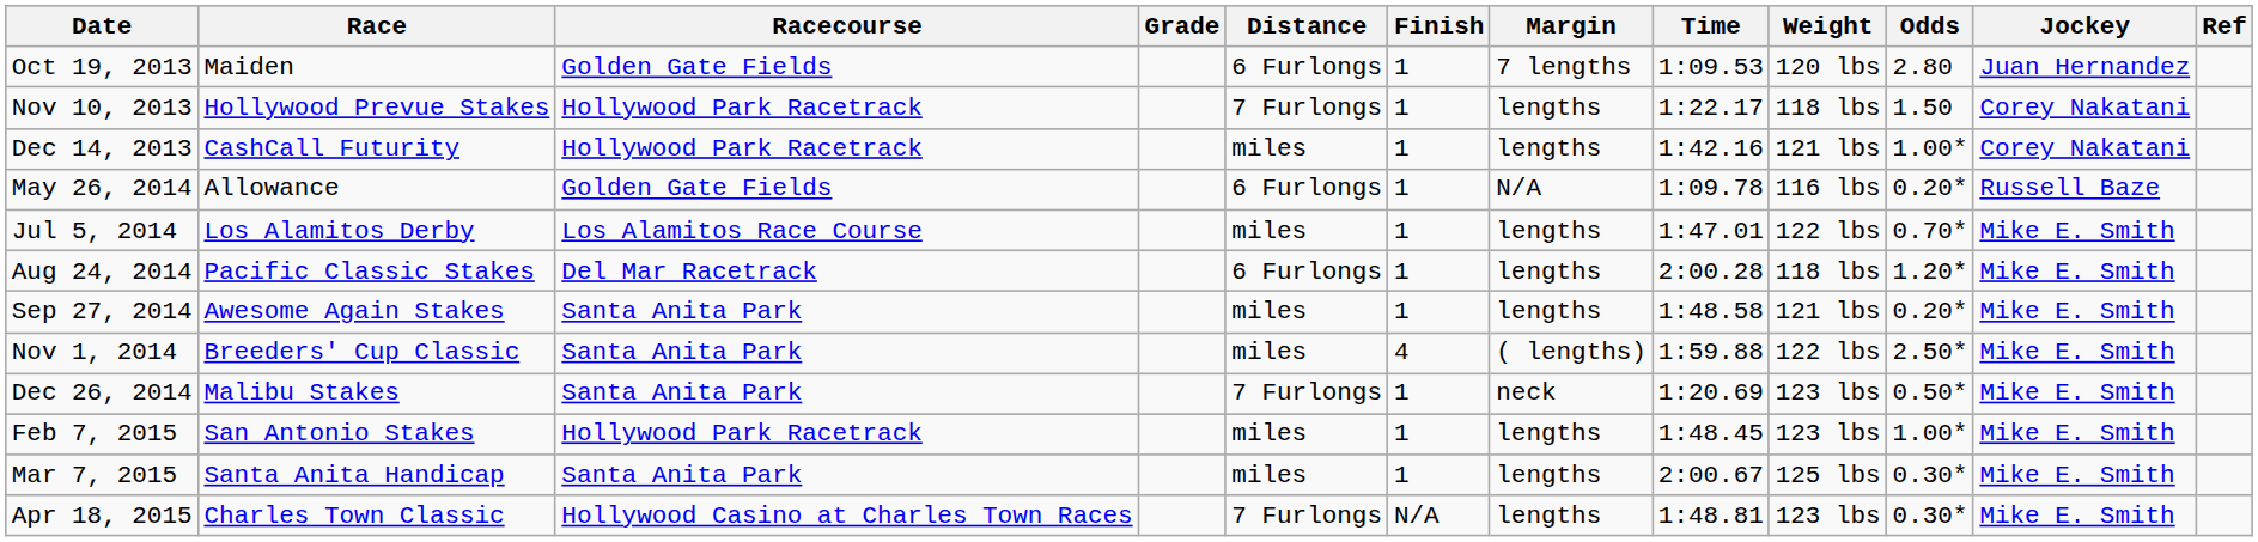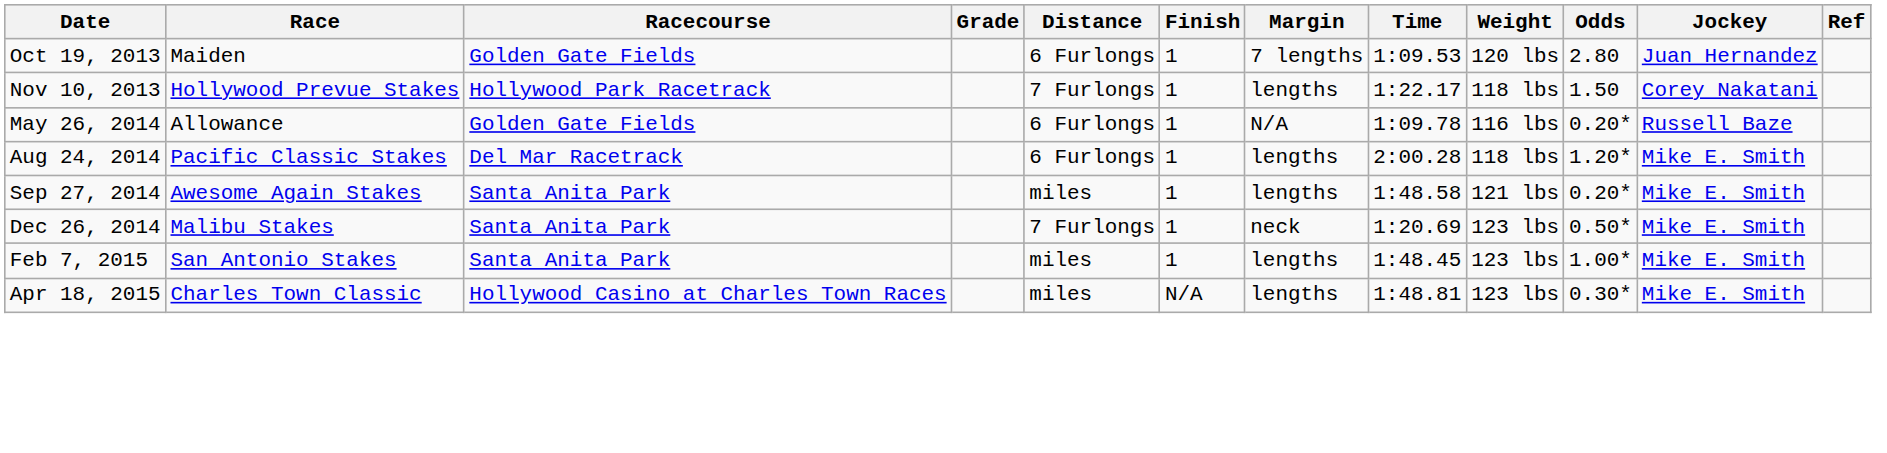 <table class="wikitable">
 <tr>
 <th>Date</th>
 <th>Race</th>
 <th>Racecourse</th>
 <th>Grade</th>
 <th>Distance</th>
 <th>Finish</th>
 <th>Margin</th>
 <th>Time</th>
 <th>Weight</th>
 <th>Odds</th>
 <th>Jockey</th>
 <th>Ref</th>
 </tr>
 <tr>
 <td>Oct 19, 2013</td>
 <td>Maiden</td>
 <td><a href='#'>Golden Gate Fields</a></td>
 <td></td>
 <td>6 Furlongs</td>
 <td>1</td>
 <td>7 lengths</td>
 <td>1:09.53</td>
 <td>120 lbs</td>
 <td>2.80</td>
 <td><a href='#'>Juan Hernandez</a></td>
 <td></td>
 </tr>
 <tr>
 <td>Nov 10, 2013</td>
 <td><a href='#'>Hollywood Prevue Stakes</a></td>
 <td><a href='#'>Hollywood Park Racetrack</a></td>
 <td></td>
 <td>7 Furlongs</td>
 <td>1</td>
 <td> lengths</td>
 <td>1:22.17</td>
 <td>118 lbs</td>
 <td>1.50</td>
 <td><a href='#'>Corey Nakatani</a></td>
 <td></td>
 </tr>
 <tr>
-<td>Dec 14, 2013</td>
-<td><a href='#'>CashCall Futurity</a></td>
-<td><a href='#'>Hollywood Park Racetrack</a></td>
-<td></td>
-<td> miles</td>
-<td>1</td>
-<td> lengths</td>
-<td>1:42.16</td>
-<td>121 lbs</td>
-<td>1.00*</td>
-<td><a href='#'>Corey Nakatani</a></td>
-<td></td>
-</tr>
-<tr>
 <td>May 26, 2014</td>
 <td>Allowance</td>
 <td><a href='#'>Golden Gate Fields</a></td>
 <td></td>
 <td>6 Furlongs</td>
 <td>1</td>
 <td>N/A</td>
 <td>1:09.78</td>
 <td>116 lbs</td>
 <td>0.20*</td>
 <td><a href='#'>Russell Baze</a></td>
-<td></td>
-</tr>
-<tr>
-<td>Jul 5, 2014</td>
-<td><a href='#'>Los Alamitos Derby</a></td>
-<td><a href='#'>Los Alamitos Race Course</a></td>
-<td></td>
-<td> miles</td>
-<td>1</td>
-<td> lengths</td>
-<td>1:47.01</td>
-<td>122 lbs</td>
-<td>0.70*</td>
-<td><a href='#'>Mike E. Smith</a></td>
 <td></td>
 </tr>
 <tr>
 <td>Aug 24, 2014</td>
 <td><a href='#'>Pacific Classic Stakes</a></td>
 <td><a href='#'>Del Mar Racetrack</a></td>
 <td></td>
 <td>6 Furlongs</td>
 <td>1</td>
 <td> lengths</td>
 <td>2:00.28</td>
 <td>118 lbs</td>
 <td>1.20*</td>
 <td><a href='#'>Mike E. Smith</a></td>
 <td></td>
 </tr>
 <tr>
 <td>Sep 27, 2014</td>
 <td><a href='#'>Awesome Again Stakes</a></td>
 <td><a href='#'>Santa Anita Park</a></td>
 <td></td>
 <td> miles</td>
 <td>1</td>
 <td> lengths</td>
 <td>1:48.58</td>
 <td>121 lbs</td>
 <td>0.20*</td>
 <td><a href='#'>Mike E. Smith</a></td>
 <td></td>
 </tr>
 <tr>
-<td>Nov 1, 2014</td>
-<td><a href='#'>Breeders' Cup Classic</a></td>
-<td><a href='#'>Santa Anita Park</a></td>
-<td></td>
-<td> miles</td>
-<td>4</td>
-<td>( lengths)<br></td>
-<td>1:59.88</td>
-<td>122 lbs</td>
-<td>2.50*</td>
-<td><a href='#'>Mike E. Smith</a></td>
-<td></td>
-</tr>
-<tr>
 <td>Dec 26, 2014</td>
 <td><a href='#'>Malibu Stakes</a></td>
 <td><a href='#'>Santa Anita Park</a></td>
 <td></td>
 <td>7 Furlongs</td>
 <td>1</td>
 <td>neck</td>
 <td>1:20.69</td>
 <td>123 lbs</td>
 <td>0.50*</td>
 <td><a href='#'>Mike E. Smith</a></td>
 <td></td>
 </tr>
 <tr>
 <td>Feb 7, 2015</td>
 <td><a href='#'>San Antonio Stakes</a></td>
-<td><a href='#'>Hollywood Park Racetrack</a></td>
+<td><a href='#'>Santa Anita Park</a></td>
 <td></td>
 <td> miles</td>
 <td>1</td>
 <td> lengths</td>
 <td>1:48.45</td>
 <td>123 lbs</td>
 <td>1.00*</td>
 <td><a href='#'>Mike E. Smith</a></td>
 <td></td>
 </tr>
 <tr>
-<td>Mar 7, 2015</td>
-<td><a href='#'>Santa Anita Handicap</a></td>
-<td><a href='#'>Santa Anita Park</a></td>
-<td></td>
-<td> miles</td>
-<td>1</td>
-<td> lengths</td>
-<td>2:00.67</td>
-<td>125 lbs</td>
-<td>0.30*</td>
-<td><a href='#'>Mike E. Smith</a></td>
-<td></td>
-</tr>
-<tr>
 <td>Apr 18, 2015</td>
 <td><a href='#'>Charles Town Classic</a></td>
 <td><a href='#'>Hollywood Casino at Charles Town Races</a></td>
 <td></td>
-<td>7 Furlongs</td>
+<td> miles</td>
 <td>N/A</td>
 <td> lengths</td>
 <td>1:48.81</td>
 <td>123 lbs</td>
 <td>0.30*</td>
 <td><a href='#'>Mike E. Smith</a></td>
 <td></td>
 </tr>
 </table>
